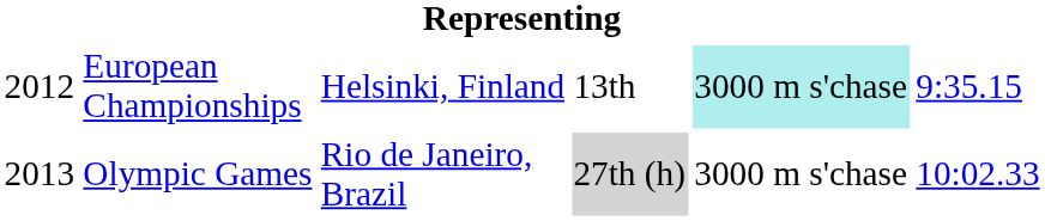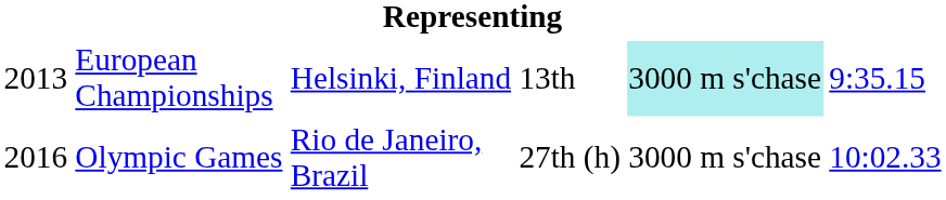 <table>
 <tr>
 <th colspan="6">Representing </th>
 </tr>
 <tr>
-<td>2012</td>
+<td>2013</td>
 <td><a href='#'>European <br>Championships</a></td>
 <td><a href='#'>Helsinki, Finland</a></td>
 <td>13th</td>
 <td style="background: paleturquoise;">3000 m s'chase</td>
 <td><a href='#'>9:35.15</a></td>
 </tr>
 <tr>
-<td>2013</td>
+<td>2016</td>
 <td><a href='#'>Olympic Games</a></td>
 <td><a href='#'>Rio de Janeiro, <br>Brazil</a></td>
-<td style="background: lightgrey;">27th (h)</td>
+<td>27th (h)</td>
 <td>3000 m s'chase</td>
 <td><a href='#'>10:02.33</a></td>
 </tr>
 </table>
